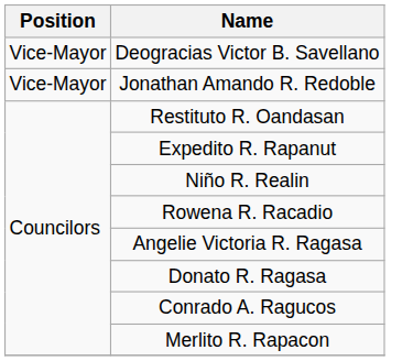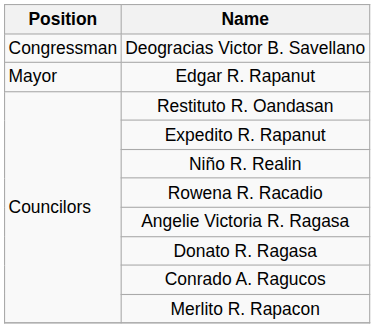 <table class="wikitable" style="line-height:1.20em; font-size:100%;">
 <tr>
 <th>Position</th>
 <th>Name</th>
 </tr>
 <tr>
-<td>Vice-Mayor</td>
+<td>Congressman</td>
 <td style="text-align:center;">Deogracias Victor B. Savellano</td>
 </tr>
 <tr>
-<td>Vice-Mayor</td>
-<td style="text-align:center;">Jonathan Amando R. Redoble</td>
+<td>Mayor</td>
+<td style="text-align:center;">Edgar R. Rapanut</td>
 </tr>
 <tr>
 <td rowspan=8>Councilors</td>
 <td style="text-align:center;">Restituto R. Oandasan</td>
 </tr>
 <tr>
 <td style="text-align:center;">Expedito R. Rapanut</td>
 </tr>
 <tr>
 <td style="text-align:center;">Niño R. Realin</td>
 </tr>
 <tr>
 <td style="text-align:center;">Rowena R. Racadio</td>
 </tr>
 <tr>
 <td style="text-align:center;">Angelie Victoria R. Ragasa</td>
 </tr>
 <tr>
 <td style="text-align:center;">Donato R. Ragasa</td>
 </tr>
 <tr>
 <td style="text-align:center;">Conrado A. Ragucos</td>
 </tr>
 <tr>
 <td style="text-align:center;">Merlito R. Rapacon</td>
 </tr>
 <tr>
 </tr>
 </table>
